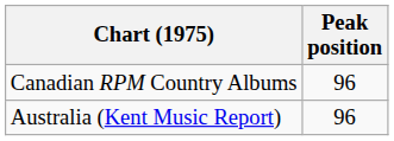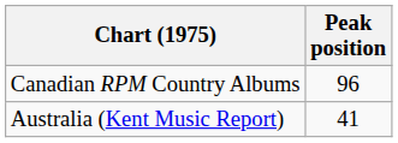 <table class="wikitable">
 <tr>
 <th>Chart (1975)</th>
 <th>Peak<br>position</th>
 </tr>
 <tr>
 <td>Canadian <em>RPM</em> Country Albums</td>
 <td align="center">96</td>
 </tr>
 <tr>
 <td>Australia (<a href='#'>Kent Music Report</a>)</td>
-<td style="text-align:center;">96</td>
+<td style="text-align:center;">41</td>
 </tr>
 </table>
